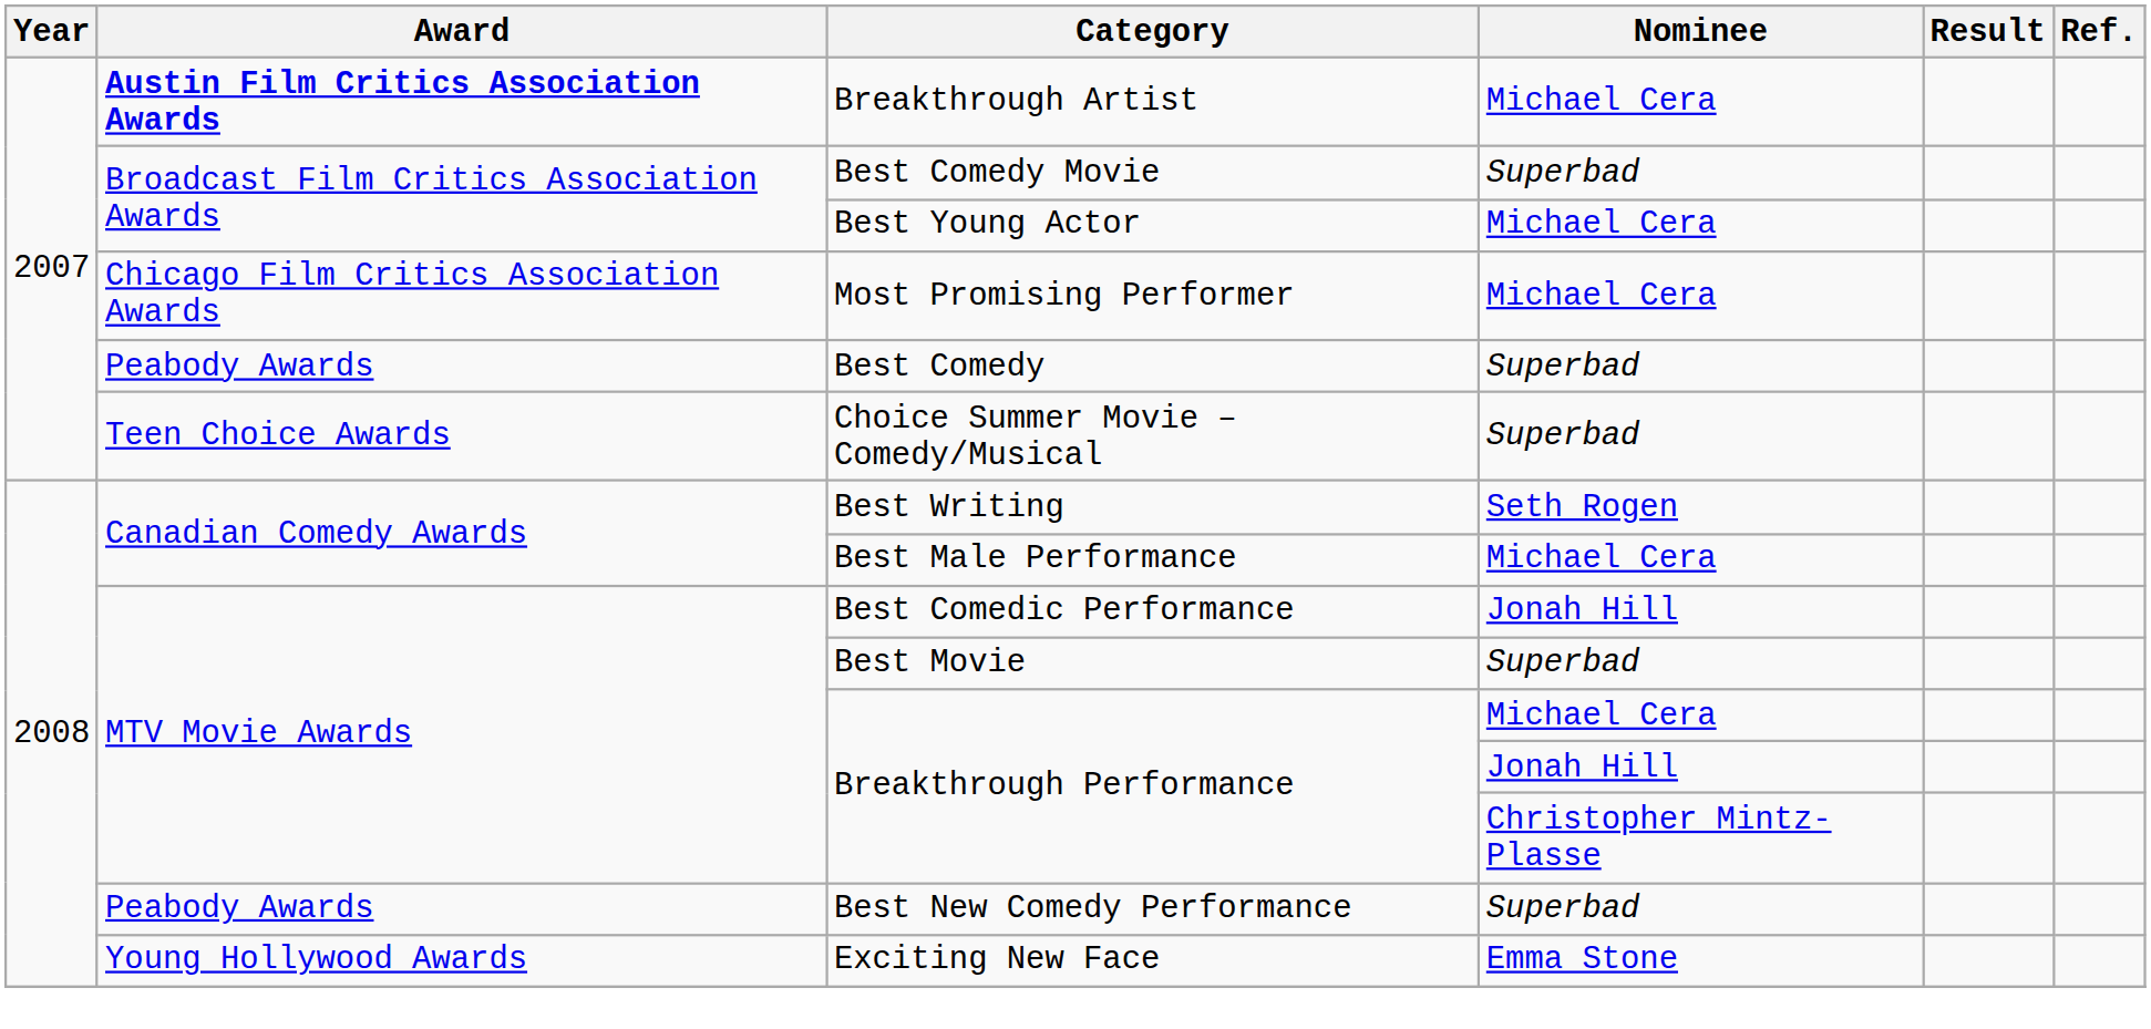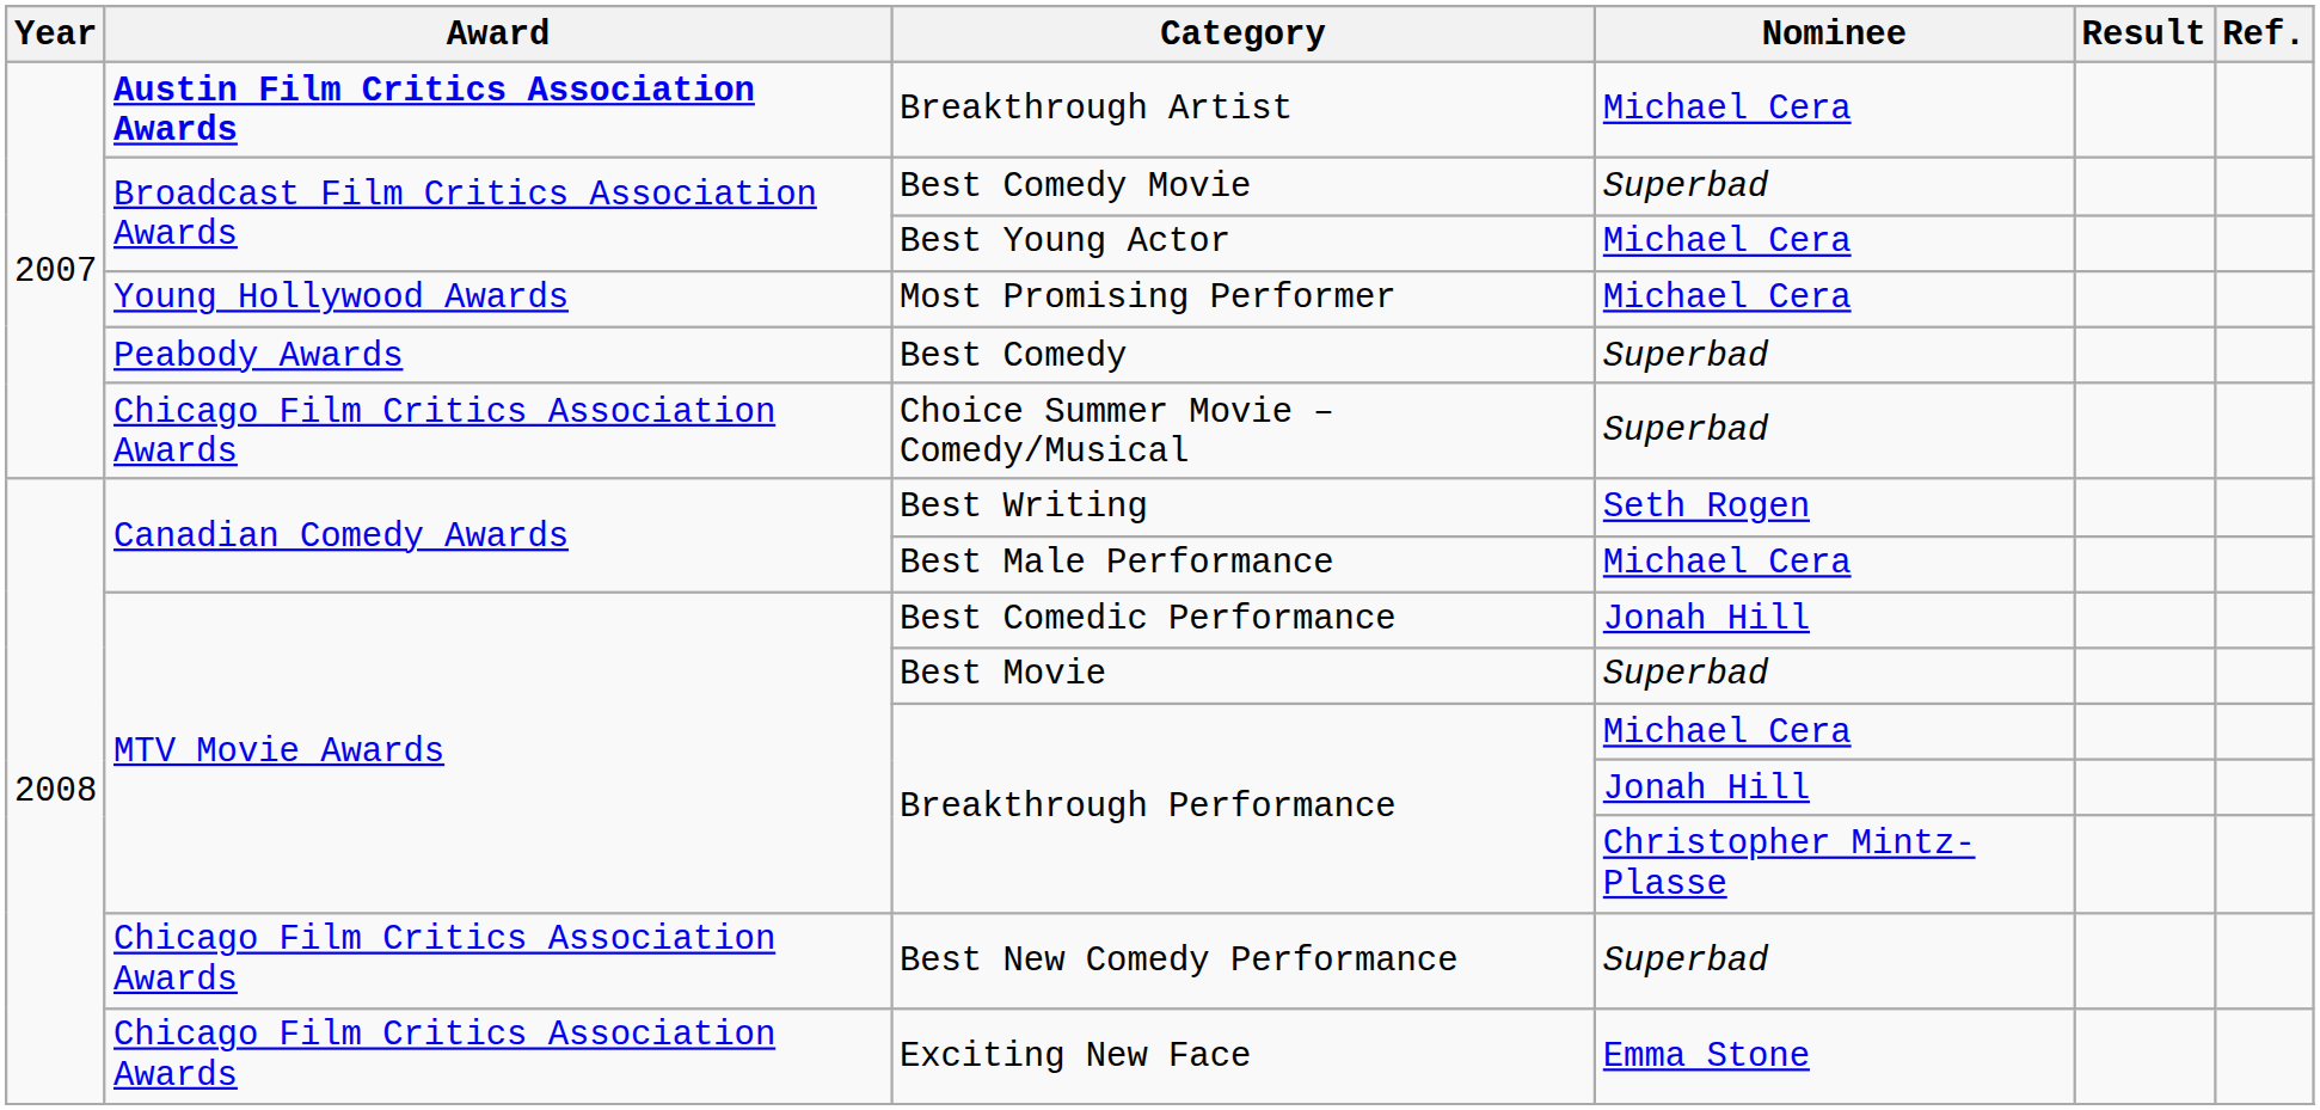 <table class="wikitable">
 <tr>
 <th>Year</th>
 <th>Award</th>
 <th>Category</th>
 <th>Nominee</th>
 <th>Result</th>
 <th>Ref.</th>
 </tr>
 <tr>
 <td rowspan="6">2007</td>
 <td><strong><a href='#'>Austin Film Critics Association Awards</a></strong></td>
 <td>Breakthrough Artist</td>
 <td><a href='#'>Michael Cera</a></td>
 <td></td>
 <td></td>
 </tr>
 <tr>
 <td rowspan="2"><a href='#'>Broadcast Film Critics Association Awards</a></td>
 <td>Best Comedy Movie</td>
 <td><em>Superbad</em></td>
 <td></td>
 <td></td>
 </tr>
 <tr>
 <td>Best Young Actor</td>
 <td><a href='#'>Michael Cera</a></td>
 <td></td>
 <td></td>
 </tr>
 <tr>
-<td><a href='#'>Chicago Film Critics Association Awards</a></td>
+<td><a href='#'>Young Hollywood Awards</a></td>
 <td>Most Promising Performer</td>
 <td><a href='#'>Michael Cera</a></td>
 <td></td>
 <td></td>
 </tr>
 <tr>
 <td><a href='#'>Peabody Awards</a></td>
 <td>Best Comedy</td>
 <td><em>Superbad</em></td>
 <td></td>
 <td></td>
 </tr>
 <tr>
-<td><a href='#'>Teen Choice Awards</a></td>
+<td><a href='#'>Chicago Film Critics Association Awards</a></td>
 <td>Choice Summer Movie – Comedy/Musical</td>
 <td><em>Superbad</em></td>
 <td></td>
 <td></td>
 </tr>
 <tr>
 <td rowspan="9">2008</td>
 <td rowspan="2"><a href='#'>Canadian Comedy Awards</a></td>
 <td>Best Writing</td>
 <td><a href='#'>Seth Rogen</a></td>
 <td></td>
 <td></td>
 </tr>
 <tr>
 <td>Best Male Performance</td>
 <td><a href='#'>Michael Cera</a></td>
 <td></td>
 <td></td>
 </tr>
 <tr>
 <td rowspan="5"><a href='#'>MTV Movie Awards</a></td>
 <td>Best Comedic Performance</td>
 <td><a href='#'>Jonah Hill</a></td>
 <td></td>
 <td></td>
 </tr>
 <tr>
 <td>Best Movie</td>
 <td><em>Superbad</em></td>
 <td></td>
 <td></td>
 </tr>
 <tr>
 <td rowspan="3">Breakthrough Performance</td>
 <td><a href='#'>Michael Cera</a></td>
 <td></td>
 <td></td>
 </tr>
 <tr>
 <td><a href='#'>Jonah Hill</a></td>
 <td></td>
 <td></td>
 </tr>
 <tr>
 <td><a href='#'>Christopher Mintz-Plasse</a></td>
 <td></td>
 <td></td>
 </tr>
 <tr>
-<td><a href='#'>Peabody Awards</a></td>
+<td><a href='#'>Chicago Film Critics Association Awards</a></td>
 <td>Best New Comedy Performance</td>
 <td><em>Superbad</em></td>
 <td></td>
 <td></td>
 </tr>
 <tr>
-<td><a href='#'>Young Hollywood Awards</a></td>
+<td><a href='#'>Chicago Film Critics Association Awards</a></td>
 <td>Exciting New Face</td>
 <td><a href='#'>Emma Stone</a></td>
 <td></td>
 <td></td>
 </tr>
 <tr>
 </tr>
 </table>
